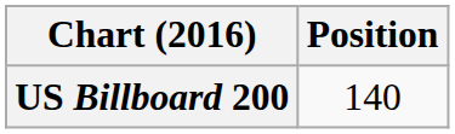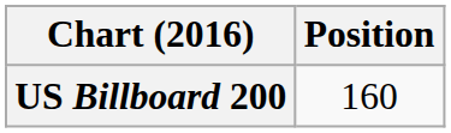 <table class="wikitable sortable plainrowheaders" style="text-align:center">
 <tr>
 <th>Chart (2016)</th>
 <th>Position</th>
 </tr>
 <tr>
 <th scope="row">US <em>Billboard</em> 200</th>
-<td>140</td>
+<td>160</td>
 </tr>
 </table>
